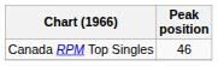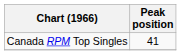 <table class="wikitable">
 <tr>
 <th>Chart (1966)</th>
 <th>Peak<br>position</th>
 </tr>
 <tr>
 <td>Canada <em><a href='#'>RPM</a></em> Top Singles</td>
-<td style="text-align:center;">46</td>
+<td style="text-align:center;">41</td>
 </tr>
 <tr>
 </tr>
 </table>
